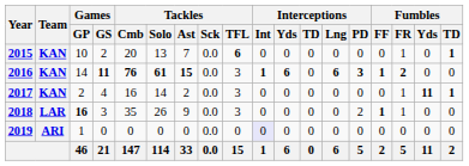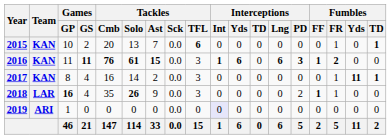 <table class="wikitable" style="text-align:center">
 <tr>
 <th rowspan="2">Year</th>
 <th rowspan="2">Team</th>
 <th colspan="2">Games</th>
 <th colspan="5">Tackles</th>
 <th colspan="5">Interceptions</th>
 <th colspan="4">Fumbles</th>
 </tr>
 <tr>
 <th>GP</th>
 <th>GS</th>
 <th>Cmb</th>
 <th>Solo</th>
 <th>Ast</th>
 <th>Sck</th>
 <th>TFL</th>
 <th>Int</th>
 <th>Yds</th>
 <th>TD</th>
 <th>Lng</th>
 <th>PD</th>
 <th>FF</th>
 <th>FR</th>
 <th>Yds</th>
 <th>TD</th>
 </tr>
 <tr>
 <th><a href='#'>2015</a></th>
 <th><a href='#'>KAN</a></th>
 <td>10</td>
 <td>2</td>
 <td>20</td>
 <td>13</td>
 <td>7</td>
 <td>0.0</td>
 <td><strong>6</strong></td>
 <td>0</td>
 <td>0</td>
 <td>0</td>
 <td>0</td>
 <td>0</td>
 <td>0</td>
 <td>1</td>
 <td>0</td>
 <td><strong>1</strong></td>
 </tr>
 <tr>
 <th><a href='#'>2016</a></th>
 <th><a href='#'>KAN</a></th>
-<td>14</td>
+<td>11</td>
 <td><strong>11</strong></td>
 <td><strong>76</strong></td>
 <td><strong>61</strong></td>
 <td><strong>15</strong></td>
 <td>0.0</td>
 <td>3</td>
 <td><strong>1</strong></td>
 <td><strong>6</strong></td>
 <td>0</td>
 <td><strong>6</strong></td>
 <td><strong>3</strong></td>
 <td><strong>1</strong></td>
 <td><strong>2</strong></td>
 <td>0</td>
 <td>0</td>
 </tr>
 <tr>
 <th><a href='#'>2017</a></th>
 <th><a href='#'>KAN</a></th>
-<td>2</td>
+<td>8</td>
 <td>4</td>
 <td>16</td>
 <td>14</td>
 <td>2</td>
 <td>0.0</td>
 <td>3</td>
 <td>0</td>
 <td>0</td>
 <td>0</td>
 <td>0</td>
 <td>0</td>
 <td>0</td>
 <td>1</td>
 <td><strong>11</strong></td>
 <td><strong>1</strong></td>
 </tr>
 <tr>
 <th><a href='#'>2018</a></th>
 <th><a href='#'>LAR</a></th>
 <td><strong>16</strong></td>
-<td>3</td>
+<td>4</td>
 <td>35</td>
-<td>26</td>
+<td><strong>26</strong></td>
 <td>9</td>
 <td>0.0</td>
 <td>3</td>
 <td>0</td>
 <td>0</td>
 <td>0</td>
 <td>0</td>
 <td>2</td>
 <td><strong>1</strong></td>
 <td>1</td>
 <td>0</td>
 <td>0</td>
 </tr>
 <tr>
 <th><a href='#'>2019</a></th>
 <th><a href='#'>ARI</a></th>
 <td>1</td>
 <td>0</td>
 <td>0</td>
 <td>0</td>
 <td>0</td>
 <td>0.0</td>
 <td>0</td>
 <td style="background: lavender;">0</td>
 <td>0</td>
 <td>0</td>
 <td>0</td>
 <td>0</td>
 <td>0</td>
 <td>0</td>
 <td>0</td>
 <td>0</td>
 </tr>
 <tr>
 <th colspan="2"></th>
 <th>46</th>
 <th>21</th>
 <th>147</th>
 <th>114</th>
 <th>33</th>
 <th>0.0</th>
 <th>15</th>
 <th>1</th>
 <th>6</th>
 <th>0</th>
 <th>6</th>
 <th>5</th>
 <th>2</th>
 <th>5</th>
 <th>11</th>
 <th>2</th>
 </tr>
 </table>
